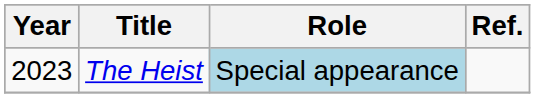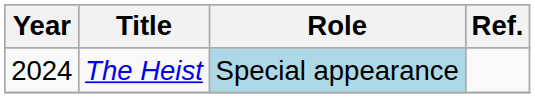 <table class="wikitable sortable plainrowheaders">
 <tr>
 <th scope="col">Year</th>
 <th scope="col">Title</th>
 <th scope="col">Role</th>
 <th scope="col">Ref.</th>
 </tr>
 <tr>
-<td>2023</td>
+<td>2024</td>
 <td><em><a href='#'>The Heist</a></em></td>
 <td style="background: lightblue;">Special appearance</td>
 <td></td>
 </tr>
 <tr>
 </tr>
 </table>
